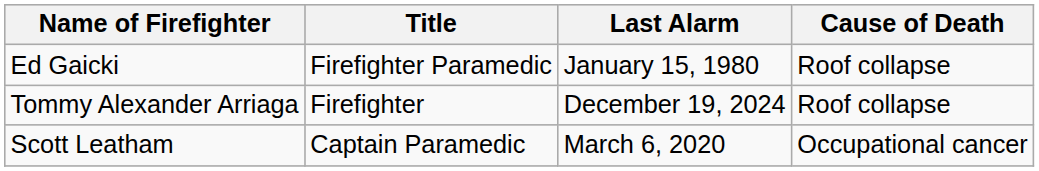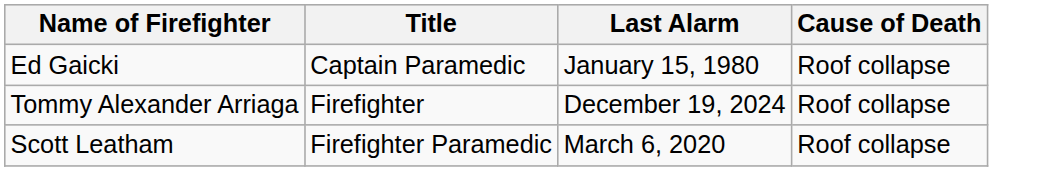 <table class="wikitable sortable">
 <tr>
 <th>Name of Firefighter</th>
 <th>Title</th>
 <th>Last Alarm</th>
 <th>Cause of Death</th>
 </tr>
 <tr>
 <td>Ed Gaicki</td>
-<td>Firefighter Paramedic</td>
+<td>Captain Paramedic</td>
 <td>January 15, 1980</td>
 <td>Roof collapse</td>
 </tr>
 <tr>
 <td>Tommy Alexander Arriaga</td>
 <td>Firefighter</td>
 <td>December 19, 2024</td>
 <td>Roof collapse</td>
 </tr>
 <tr>
 <td>Scott Leatham</td>
-<td>Captain Paramedic</td>
+<td>Firefighter Paramedic</td>
 <td>March 6, 2020</td>
-<td>Occupational cancer</td>
+<td>Roof collapse</td>
 </tr>
 </table>
